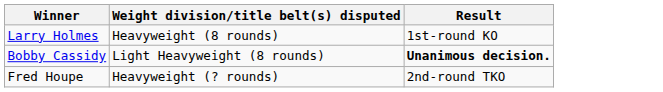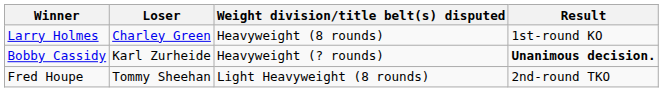 <table class=wikitable>
 <tr>
 <th>Winner</th>
+<th>Loser</th>
 <th>Weight division/title belt(s) disputed</th>
 <th>Result</th>
 </tr>
 <tr>
 <td> <a href='#'>Larry Holmes</a></td>
+<td> <a href='#'>Charley Green</a></td>
 <td>Heavyweight (8 rounds)</td>
 <td>1st-round KO</td>
 </tr>
 <tr>
 <td> <a href='#'>Bobby Cassidy</a></td>
-<td>Light Heavyweight (8 rounds)</td>
+<td> Karl Zurheide</td>
+<td>Heavyweight (? rounds)</td>
 <td><strong>Unanimous decision.</strong></td>
 </tr>
 <tr>
 <td> Fred Houpe</td>
-<td>Heavyweight (? rounds)</td>
+<td> Tommy Sheehan</td>
+<td>Light Heavyweight (8 rounds)</td>
 <td>2nd-round TKO</td>
 </tr>
 </table>
